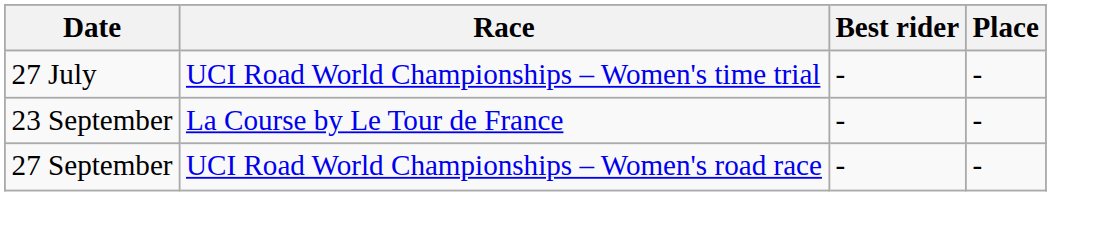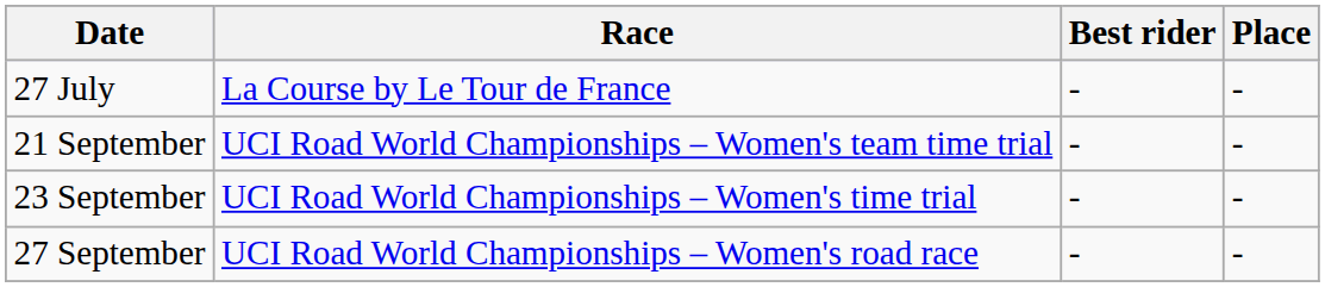 <table class="wikitable">
 <tr style="background:#ccccff;">
 <th>Date</th>
 <th>Race</th>
 <th>Best rider</th>
 <th>Place</th>
 </tr>
 <tr>
 <td>27 July</td>
-<td><a href='#'>UCI Road World Championships – Women's time trial</a></td>
+<td><a href='#'>La Course by Le Tour de France</a></td>
+<td>-</td>
+<td>-</td>
+</tr>
+<tr>
+<td>21 September</td>
+<td><a href='#'>UCI Road World Championships – Women's team time trial</a></td>
 <td>-</td>
 <td>-</td>
 </tr>
 <tr>
 <td>23 September</td>
-<td><a href='#'>La Course by Le Tour de France</a></td>
+<td><a href='#'>UCI Road World Championships – Women's time trial</a></td>
 <td>-</td>
 <td>-</td>
 </tr>
 <tr>
 <td>27 September</td>
 <td><a href='#'>UCI Road World Championships – Women's road race</a></td>
 <td>-</td>
 <td>-</td>
 </tr>
 </table>
